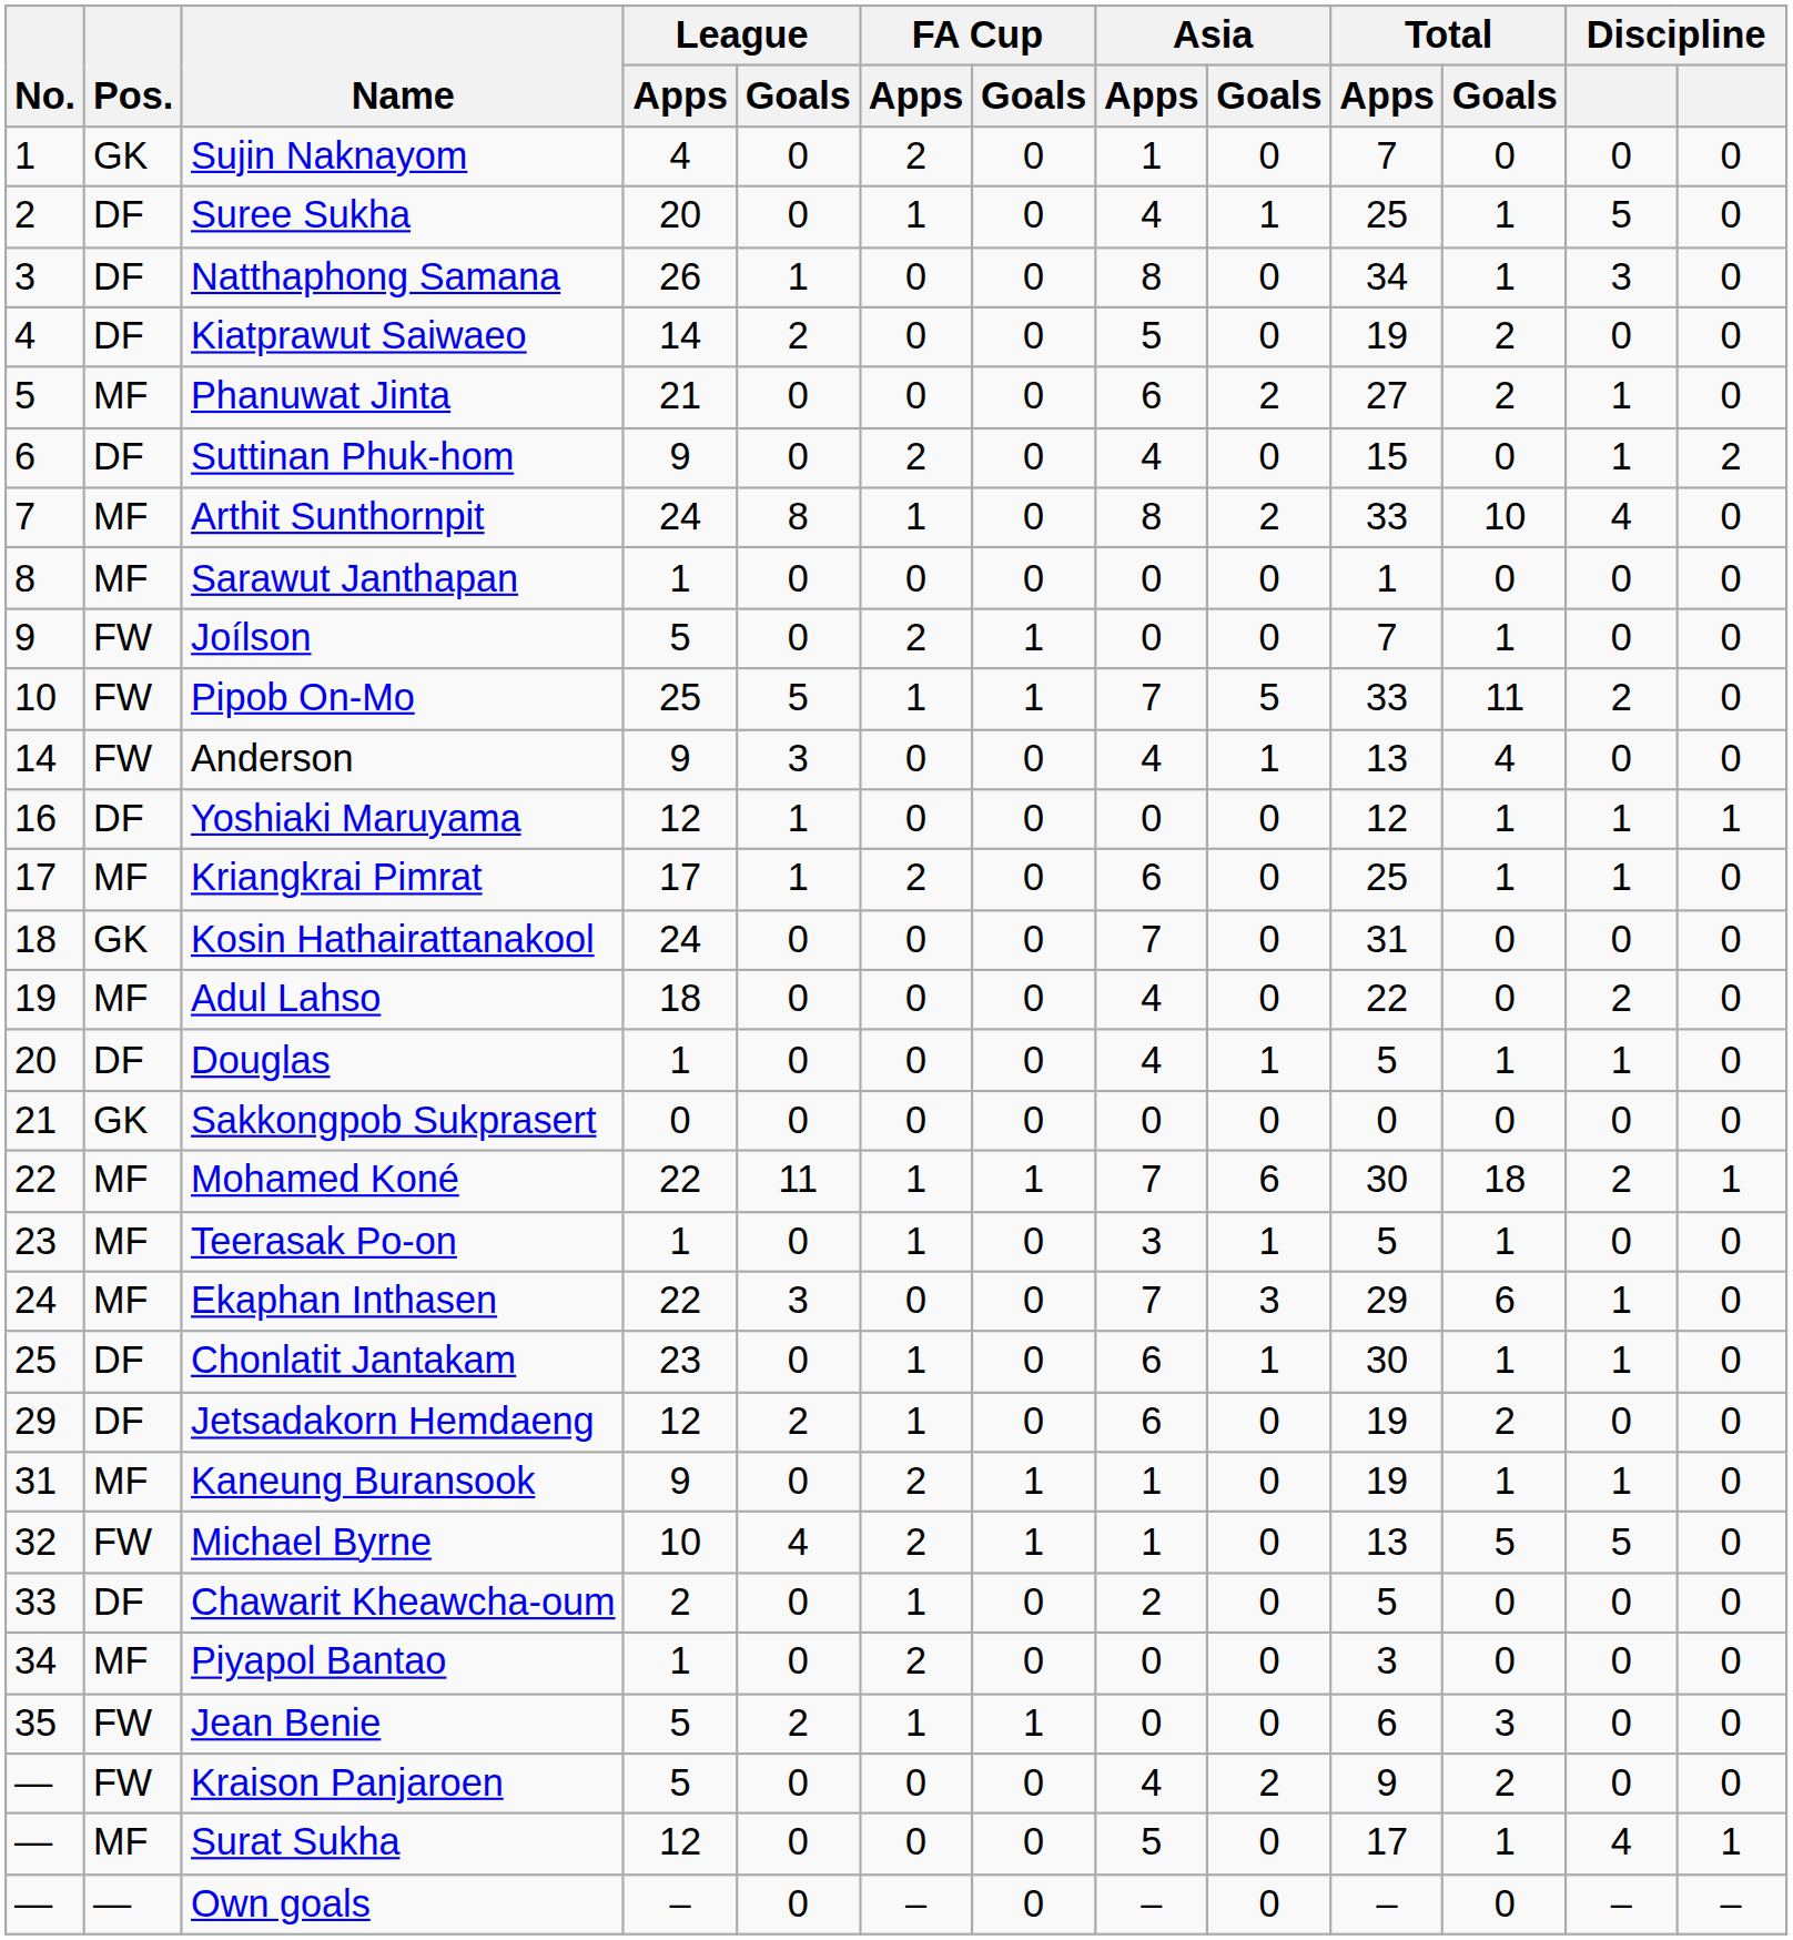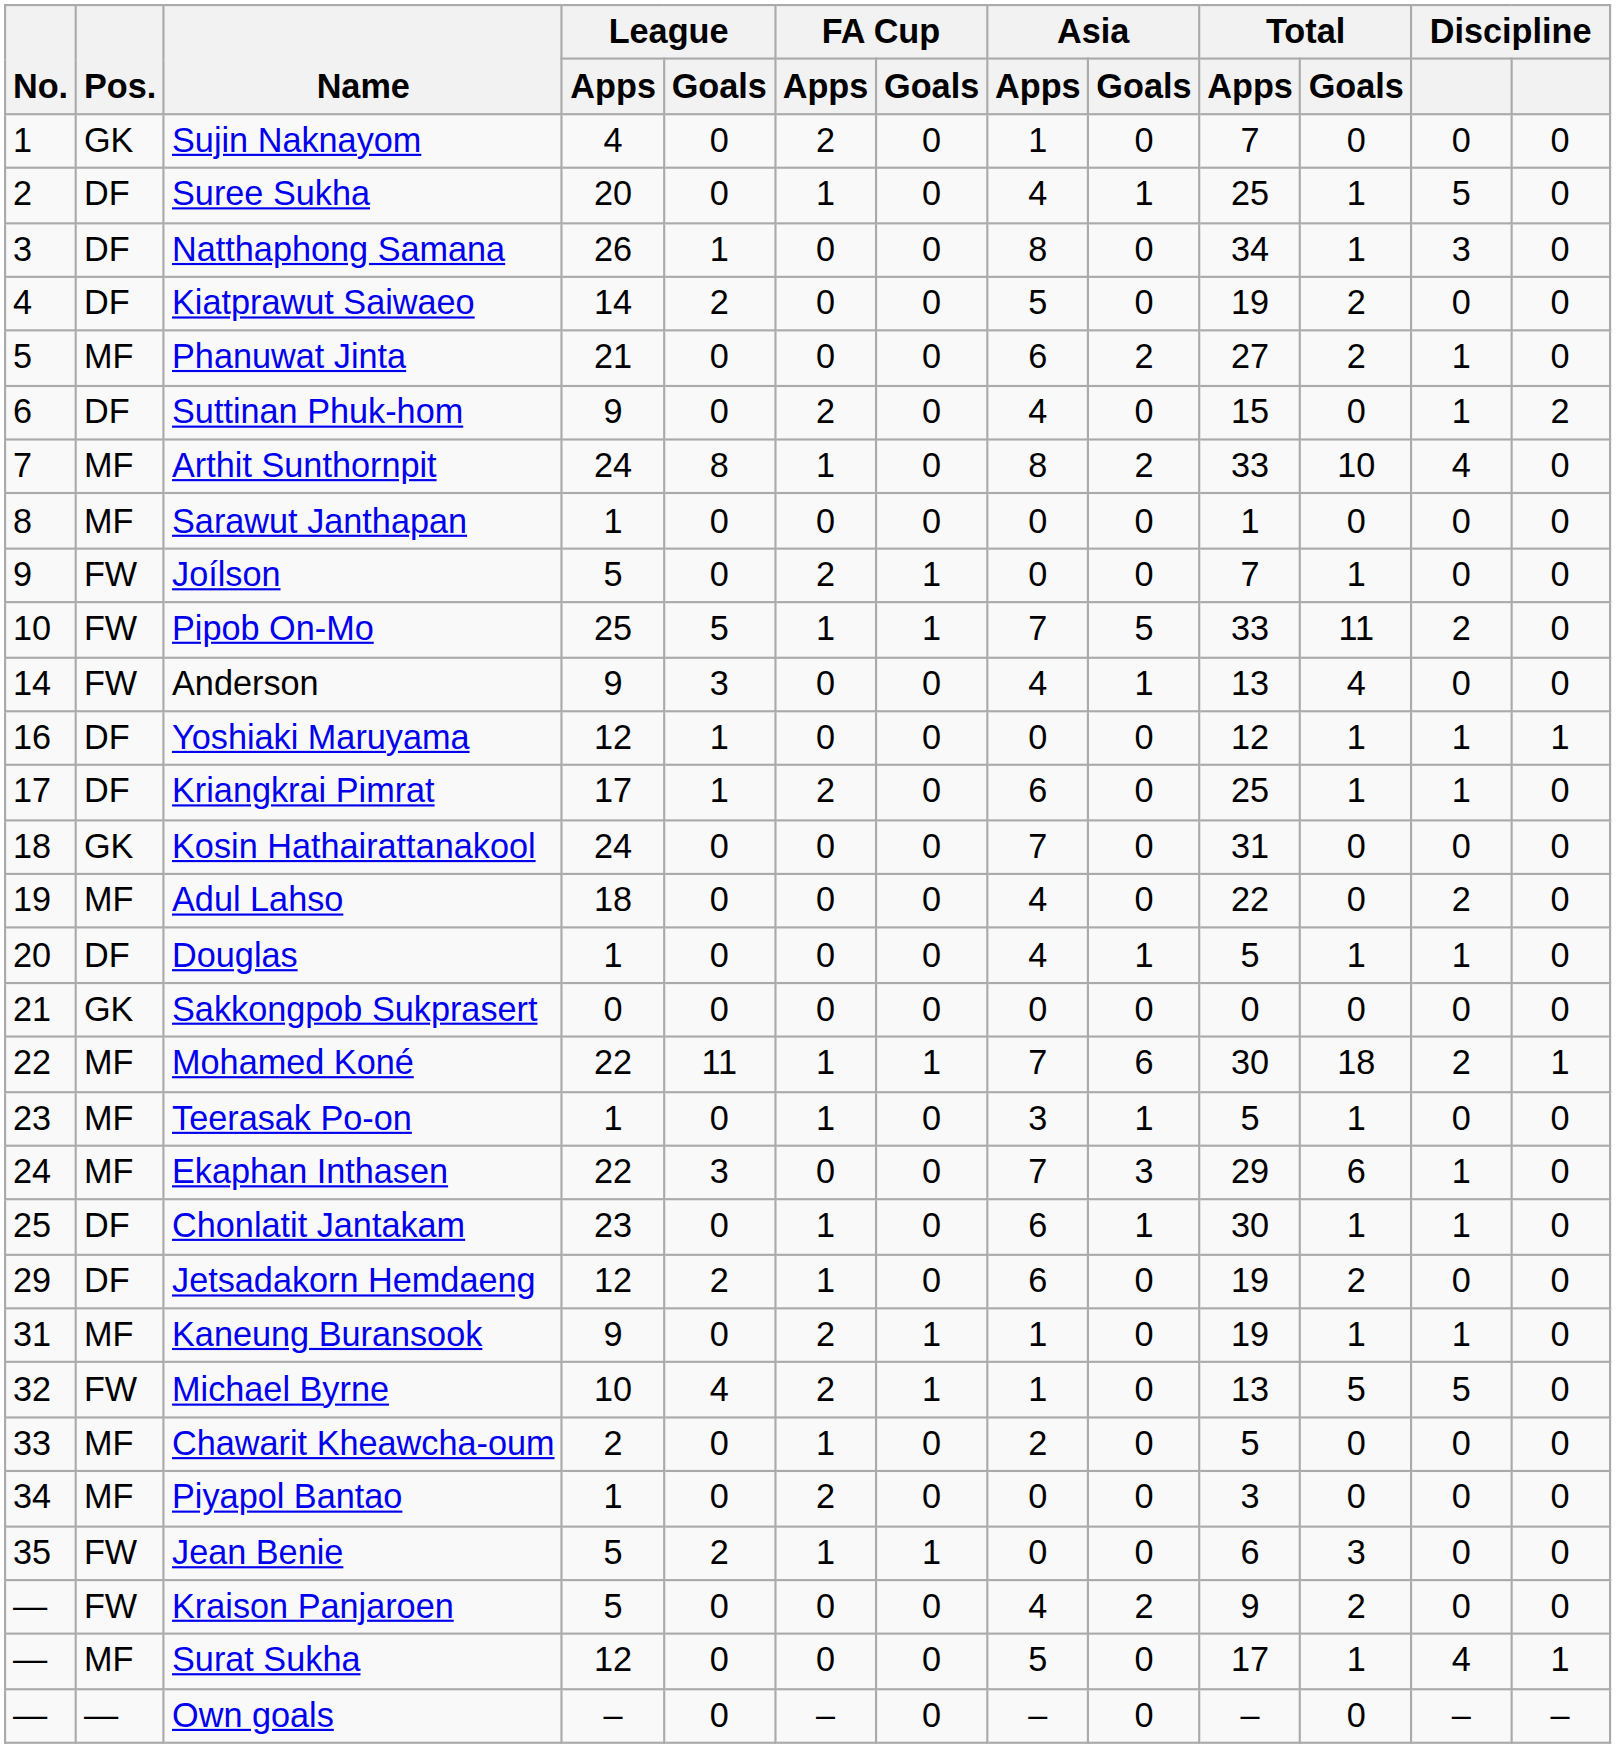 <table class="wikitable" style="text-align:center">
 <tr>
 <th rowspan="2" valign="bottom">No.</th>
 <th rowspan="2" valign="bottom">Pos.</th>
 <th rowspan="2" valign="bottom">Name</th>
 <th colspan="2" width="85">League</th>
 <th colspan="2" width="85">FA Cup</th>
 <th colspan="2" width="85">Asia</th>
 <th colspan="2" width="85">Total</th>
 <th colspan="2" width="85">Discipline</th>
 </tr>
 <tr>
 <th>Apps</th>
 <th>Goals</th>
 <th>Apps</th>
 <th>Goals</th>
 <th>Apps</th>
 <th>Goals</th>
 <th>Apps</th>
 <th>Goals</th>
 <th></th>
 <th></th>
 </tr>
 <tr>
 <td align="left">1</td>
 <td align="left">GK</td>
 <td align="left"> <a href='#'>Sujin Naknayom</a></td>
 <td>4</td>
 <td>0</td>
 <td>2</td>
 <td>0</td>
 <td>1</td>
 <td>0</td>
 <td>7</td>
 <td>0</td>
 <td>0</td>
 <td>0</td>
 </tr>
 <tr>
 <td align="left">2</td>
 <td align="left">DF</td>
 <td align="left"> <a href='#'>Suree Sukha</a></td>
 <td>20</td>
 <td>0</td>
 <td>1</td>
 <td>0</td>
 <td>4</td>
 <td>1</td>
 <td>25</td>
 <td>1</td>
 <td>5</td>
 <td>0</td>
 </tr>
 <tr>
 <td align="left">3</td>
 <td align="left">DF</td>
 <td align="left"> <a href='#'>Natthaphong Samana</a></td>
 <td>26</td>
 <td>1</td>
 <td>0</td>
 <td>0</td>
 <td>8</td>
 <td>0</td>
 <td>34</td>
 <td>1</td>
 <td>3</td>
 <td>0</td>
 </tr>
 <tr>
 <td align="left">4</td>
 <td align="left">DF</td>
 <td align="left"> <a href='#'>Kiatprawut Saiwaeo</a></td>
 <td>14</td>
 <td>2</td>
 <td>0</td>
 <td>0</td>
 <td>5</td>
 <td>0</td>
 <td>19</td>
 <td>2</td>
 <td>0</td>
 <td>0</td>
 </tr>
 <tr>
 <td align="left">5</td>
 <td align="left">MF</td>
 <td align="left"> <a href='#'>Phanuwat Jinta</a></td>
 <td>21</td>
 <td>0</td>
 <td>0</td>
 <td>0</td>
 <td>6</td>
 <td>2</td>
 <td>27</td>
 <td>2</td>
 <td>1</td>
 <td>0</td>
 </tr>
 <tr>
 <td align="left">6</td>
 <td align="left">DF</td>
 <td align="left"> <a href='#'>Suttinan Phuk-hom</a></td>
 <td>9</td>
 <td>0</td>
 <td>2</td>
 <td>0</td>
 <td>4</td>
 <td>0</td>
 <td>15</td>
 <td>0</td>
 <td>1</td>
 <td>2</td>
 </tr>
 <tr>
 <td align="left">7</td>
 <td align="left">MF</td>
 <td align="left"> <a href='#'>Arthit Sunthornpit</a></td>
 <td>24</td>
 <td>8</td>
 <td>1</td>
 <td>0</td>
 <td>8</td>
 <td>2</td>
 <td>33</td>
 <td>10</td>
 <td>4</td>
 <td>0</td>
 </tr>
 <tr>
 <td align="left">8</td>
 <td align="left">MF</td>
 <td align="left"> <a href='#'>Sarawut Janthapan</a></td>
 <td>1</td>
 <td>0</td>
 <td>0</td>
 <td>0</td>
 <td>0</td>
 <td>0</td>
 <td>1</td>
 <td>0</td>
 <td>0</td>
 <td>0</td>
 </tr>
 <tr>
 <td align="left">9</td>
 <td align="left">FW</td>
 <td align="left"> <a href='#'>Joílson</a></td>
 <td>5</td>
 <td>0</td>
 <td>2</td>
 <td>1</td>
 <td>0</td>
 <td>0</td>
 <td>7</td>
 <td>1</td>
 <td>0</td>
 <td>0</td>
 </tr>
 <tr>
 <td align="left">10</td>
 <td align="left">FW</td>
 <td align="left"> <a href='#'>Pipob On-Mo</a></td>
 <td>25</td>
 <td>5</td>
 <td>1</td>
 <td>1</td>
 <td>7</td>
 <td>5</td>
 <td>33</td>
 <td>11</td>
 <td>2</td>
 <td>0</td>
 </tr>
 <tr>
 <td align="left">14</td>
 <td align="left">FW</td>
 <td align="left"> Anderson</td>
 <td>9</td>
 <td>3</td>
 <td>0</td>
 <td>0</td>
 <td>4</td>
 <td>1</td>
 <td>13</td>
 <td>4</td>
 <td>0</td>
 <td>0</td>
 </tr>
 <tr>
 <td align="left">16</td>
 <td align="left">DF</td>
 <td align="left"> <a href='#'>Yoshiaki Maruyama</a></td>
 <td>12</td>
 <td>1</td>
 <td>0</td>
 <td>0</td>
 <td>0</td>
 <td>0</td>
 <td>12</td>
 <td>1</td>
 <td>1</td>
 <td>1</td>
 </tr>
 <tr>
 <td align="left">17</td>
-<td align="left">MF</td>
+<td align="left">DF</td>
 <td align="left"> <a href='#'>Kriangkrai Pimrat</a></td>
 <td>17</td>
 <td>1</td>
 <td>2</td>
 <td>0</td>
 <td>6</td>
 <td>0</td>
 <td>25</td>
 <td>1</td>
 <td>1</td>
 <td>0</td>
 </tr>
 <tr>
 <td align="left">18</td>
 <td align="left">GK</td>
 <td align="left"> <a href='#'>Kosin Hathairattanakool</a></td>
 <td>24</td>
 <td>0</td>
 <td>0</td>
 <td>0</td>
 <td>7</td>
 <td>0</td>
 <td>31</td>
 <td>0</td>
 <td>0</td>
 <td>0</td>
 </tr>
 <tr>
 <td align="left">19</td>
 <td align="left">MF</td>
 <td align="left"> <a href='#'>Adul Lahso</a></td>
 <td>18</td>
 <td>0</td>
 <td>0</td>
 <td>0</td>
 <td>4</td>
 <td>0</td>
 <td>22</td>
 <td>0</td>
 <td>2</td>
 <td>0</td>
 </tr>
 <tr>
 <td align="left">20</td>
 <td align="left">DF</td>
 <td align="left"> <a href='#'>Douglas</a></td>
 <td>1</td>
 <td>0</td>
 <td>0</td>
 <td>0</td>
 <td>4</td>
 <td>1</td>
 <td>5</td>
 <td>1</td>
 <td>1</td>
 <td>0</td>
 </tr>
 <tr>
 <td align="left">21</td>
 <td align="left">GK</td>
 <td align="left"> <a href='#'>Sakkongpob Sukprasert</a></td>
 <td>0</td>
 <td>0</td>
 <td>0</td>
 <td>0</td>
 <td>0</td>
 <td>0</td>
 <td>0</td>
 <td>0</td>
 <td>0</td>
 <td>0</td>
 </tr>
 <tr>
 <td align="left">22</td>
 <td align="left">MF</td>
 <td align="left"> <a href='#'>Mohamed Koné</a></td>
 <td>22</td>
 <td>11</td>
 <td>1</td>
 <td>1</td>
 <td>7</td>
 <td>6</td>
 <td>30</td>
 <td>18</td>
 <td>2</td>
 <td>1</td>
 </tr>
 <tr>
 <td align="left">23</td>
 <td align="left">MF</td>
 <td align="left"> <a href='#'>Teerasak Po-on</a></td>
 <td>1</td>
 <td>0</td>
 <td>1</td>
 <td>0</td>
 <td>3</td>
 <td>1</td>
 <td>5</td>
 <td>1</td>
 <td>0</td>
 <td>0</td>
 </tr>
 <tr>
 <td align="left">24</td>
 <td align="left">MF</td>
 <td align="left"> <a href='#'>Ekaphan Inthasen</a></td>
 <td>22</td>
 <td>3</td>
 <td>0</td>
 <td>0</td>
 <td>7</td>
 <td>3</td>
 <td>29</td>
 <td>6</td>
 <td>1</td>
 <td>0</td>
 </tr>
 <tr>
 <td align="left">25</td>
 <td align="left">DF</td>
 <td align="left"> <a href='#'>Chonlatit Jantakam</a></td>
 <td>23</td>
 <td>0</td>
 <td>1</td>
 <td>0</td>
 <td>6</td>
 <td>1</td>
 <td>30</td>
 <td>1</td>
 <td>1</td>
 <td>0</td>
 </tr>
 <tr>
 <td align="left">29</td>
 <td align="left">DF</td>
 <td align="left"> <a href='#'>Jetsadakorn Hemdaeng</a></td>
 <td>12</td>
 <td>2</td>
 <td>1</td>
 <td>0</td>
 <td>6</td>
 <td>0</td>
 <td>19</td>
 <td>2</td>
 <td>0</td>
 <td>0</td>
 </tr>
 <tr>
 <td align="left">31</td>
 <td align="left">MF</td>
 <td align="left"> <a href='#'>Kaneung Buransook</a></td>
 <td>9</td>
 <td>0</td>
 <td>2</td>
 <td>1</td>
 <td>1</td>
 <td>0</td>
 <td>19</td>
 <td>1</td>
 <td>1</td>
 <td>0</td>
 </tr>
 <tr>
 <td align="left">32</td>
 <td align="left">FW</td>
 <td align="left"> <a href='#'>Michael Byrne</a></td>
 <td>10</td>
 <td>4</td>
 <td>2</td>
 <td>1</td>
 <td>1</td>
 <td>0</td>
 <td>13</td>
 <td>5</td>
 <td>5</td>
 <td>0</td>
 </tr>
 <tr>
 <td align="left">33</td>
-<td align="left">DF</td>
+<td align="left">MF</td>
 <td align="left"> <a href='#'>Chawarit Kheawcha-oum</a></td>
 <td>2</td>
 <td>0</td>
 <td>1</td>
 <td>0</td>
 <td>2</td>
 <td>0</td>
 <td>5</td>
 <td>0</td>
 <td>0</td>
 <td>0</td>
 </tr>
 <tr>
 <td align="left">34</td>
 <td align="left">MF</td>
 <td align="left"> <a href='#'>Piyapol Bantao</a></td>
 <td>1</td>
 <td>0</td>
 <td>2</td>
 <td>0</td>
 <td>0</td>
 <td>0</td>
 <td>3</td>
 <td>0</td>
 <td>0</td>
 <td>0</td>
 </tr>
 <tr>
 <td align="left">35</td>
 <td align="left">FW</td>
 <td align="left"> <a href='#'>Jean Benie</a></td>
 <td>5</td>
 <td>2</td>
 <td>1</td>
 <td>1</td>
 <td>0</td>
 <td>0</td>
 <td>6</td>
 <td>3</td>
 <td>0</td>
 <td>0</td>
 </tr>
 <tr>
 <td align="left">—</td>
 <td align="left">FW</td>
 <td align="left"> <a href='#'>Kraison Panjaroen</a></td>
 <td>5</td>
 <td>0</td>
 <td>0</td>
 <td>0</td>
 <td>4</td>
 <td>2</td>
 <td>9</td>
 <td>2</td>
 <td>0</td>
 <td>0</td>
 </tr>
 <tr>
 <td align="left">—</td>
 <td align="left">MF</td>
 <td align="left"> <a href='#'>Surat Sukha</a></td>
 <td>12</td>
 <td>0</td>
 <td>0</td>
 <td>0</td>
 <td>5</td>
 <td>0</td>
 <td>17</td>
 <td>1</td>
 <td>4</td>
 <td>1</td>
 </tr>
 <tr>
 <td align="left">—</td>
 <td align="left">—</td>
 <td align="left"><a href='#'>Own goals</a></td>
 <td>–</td>
 <td>0</td>
 <td>–</td>
 <td>0</td>
 <td>–</td>
 <td>0</td>
 <td>–</td>
 <td>0</td>
 <td>–</td>
 <td –>–</td>
 </tr>
 </table>
